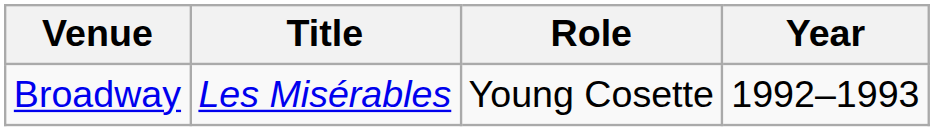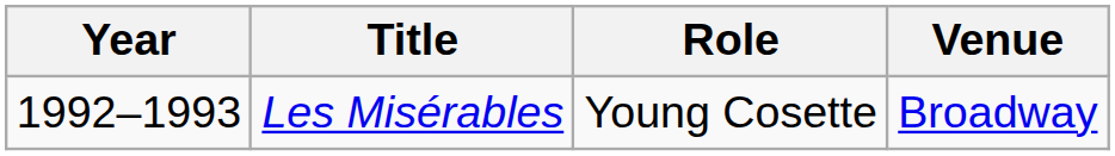 <table class="wikitable">
 <tr>
-<th>Venue</th>
+<th>Year</th>
 <th>Title</th>
 <th>Role</th>
-<th>Year</th>
+<th>Venue</th>
 </tr>
 <tr>
-<td><a href='#'>Broadway</a></td>
+<td>1992–1993</td>
 <td><em><a href='#'>Les Misérables</a></em></td>
 <td>Young Cosette</td>
-<td>1992–1993</td>
+<td><a href='#'>Broadway</a></td>
 </tr>
 </table>
